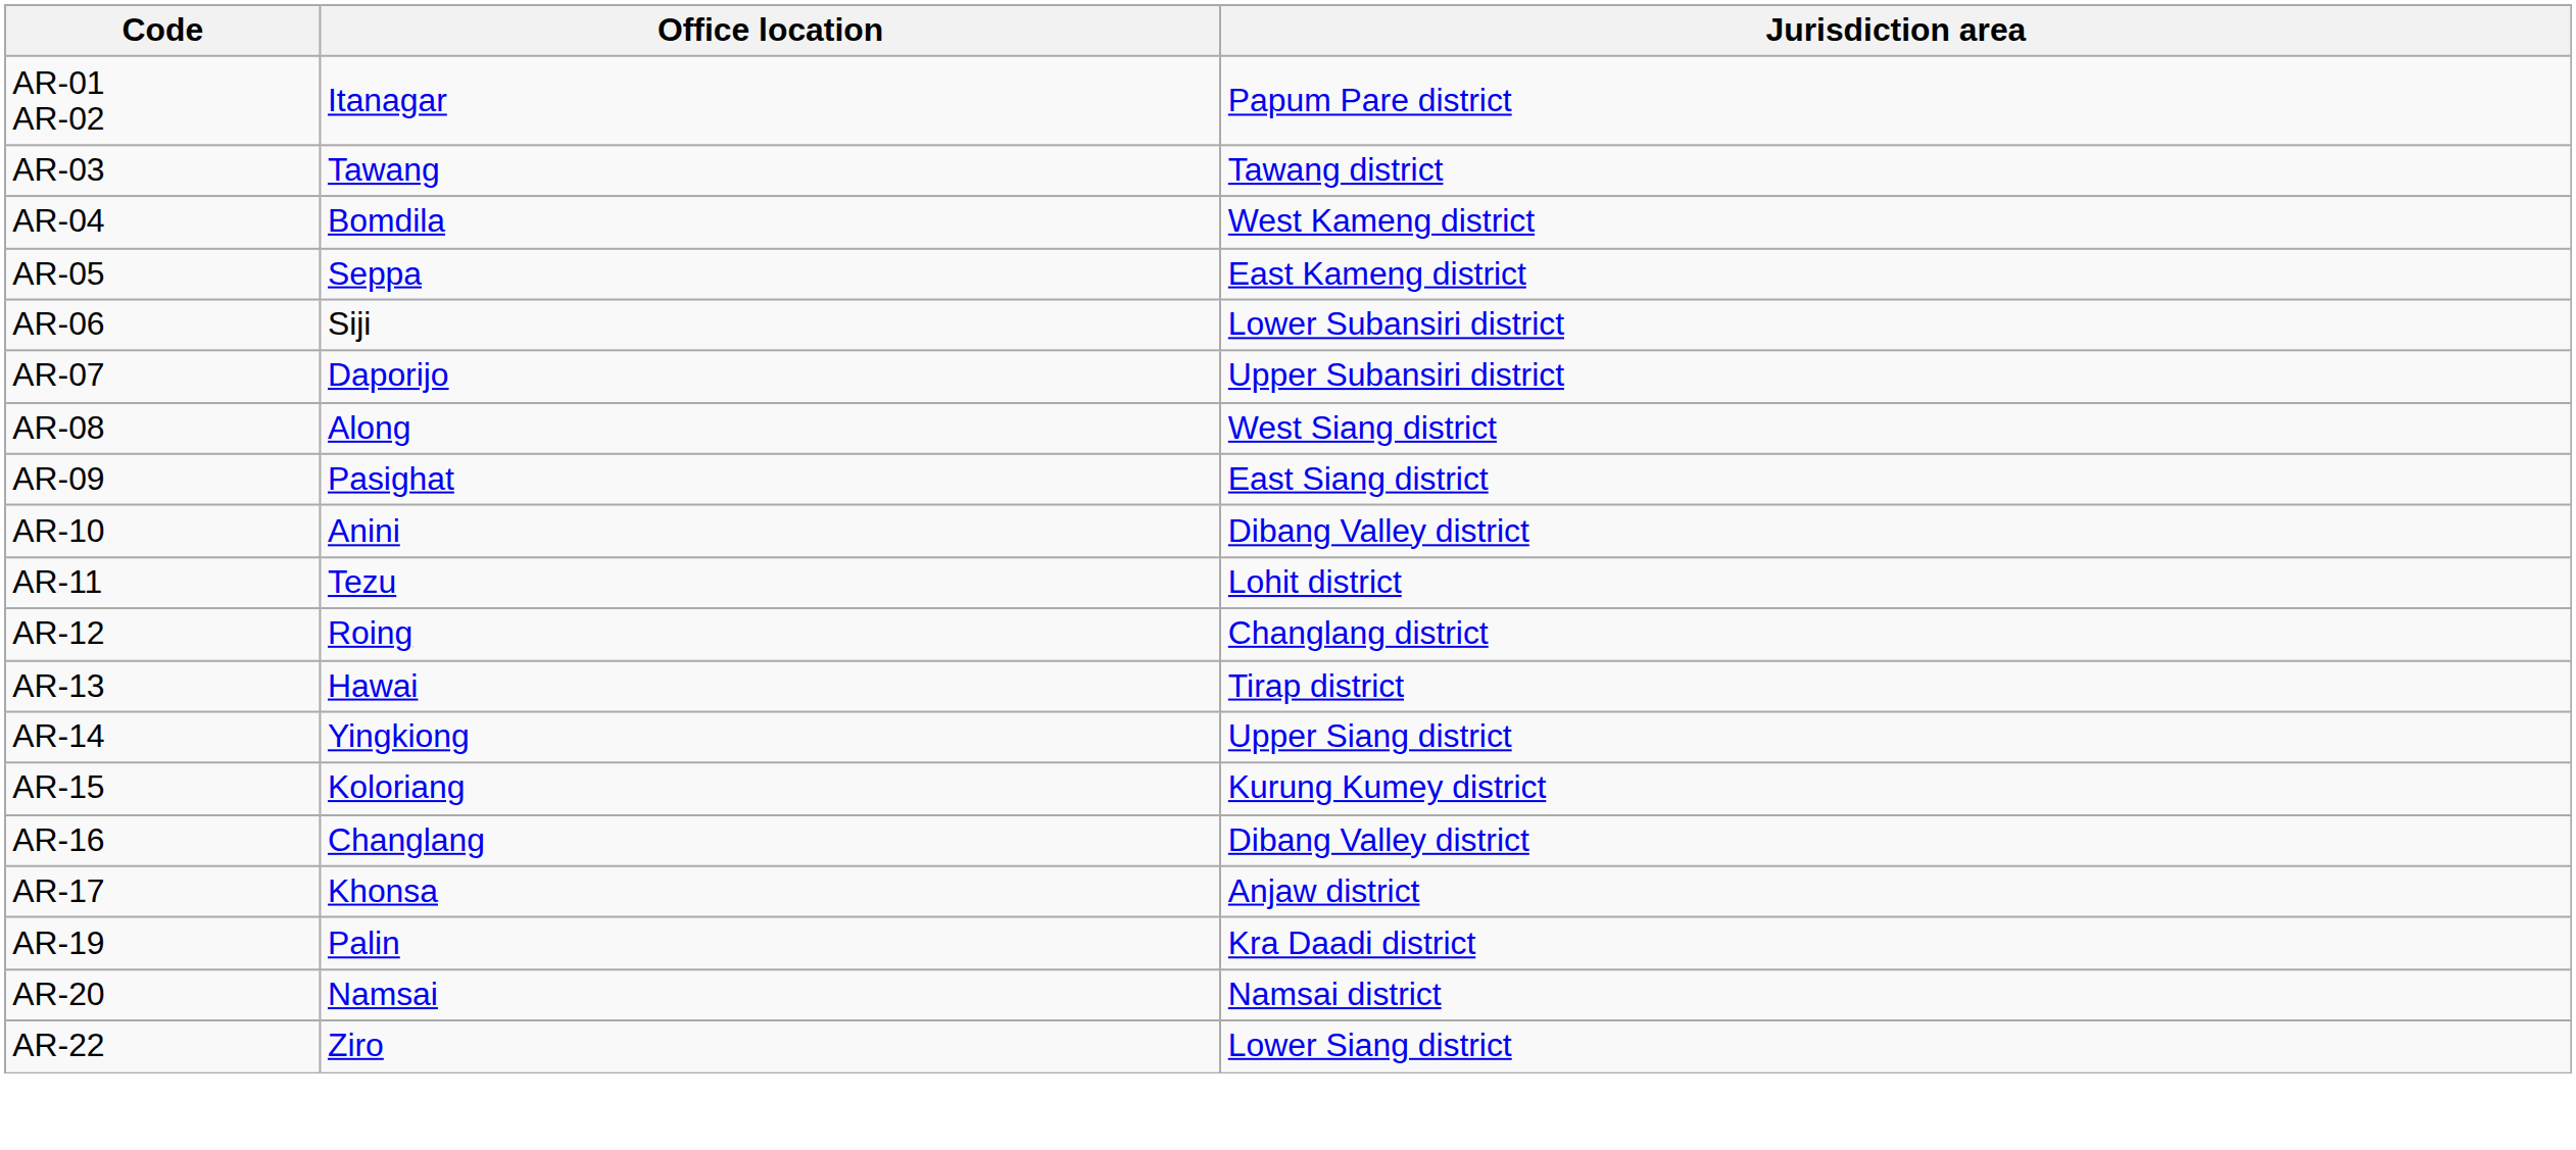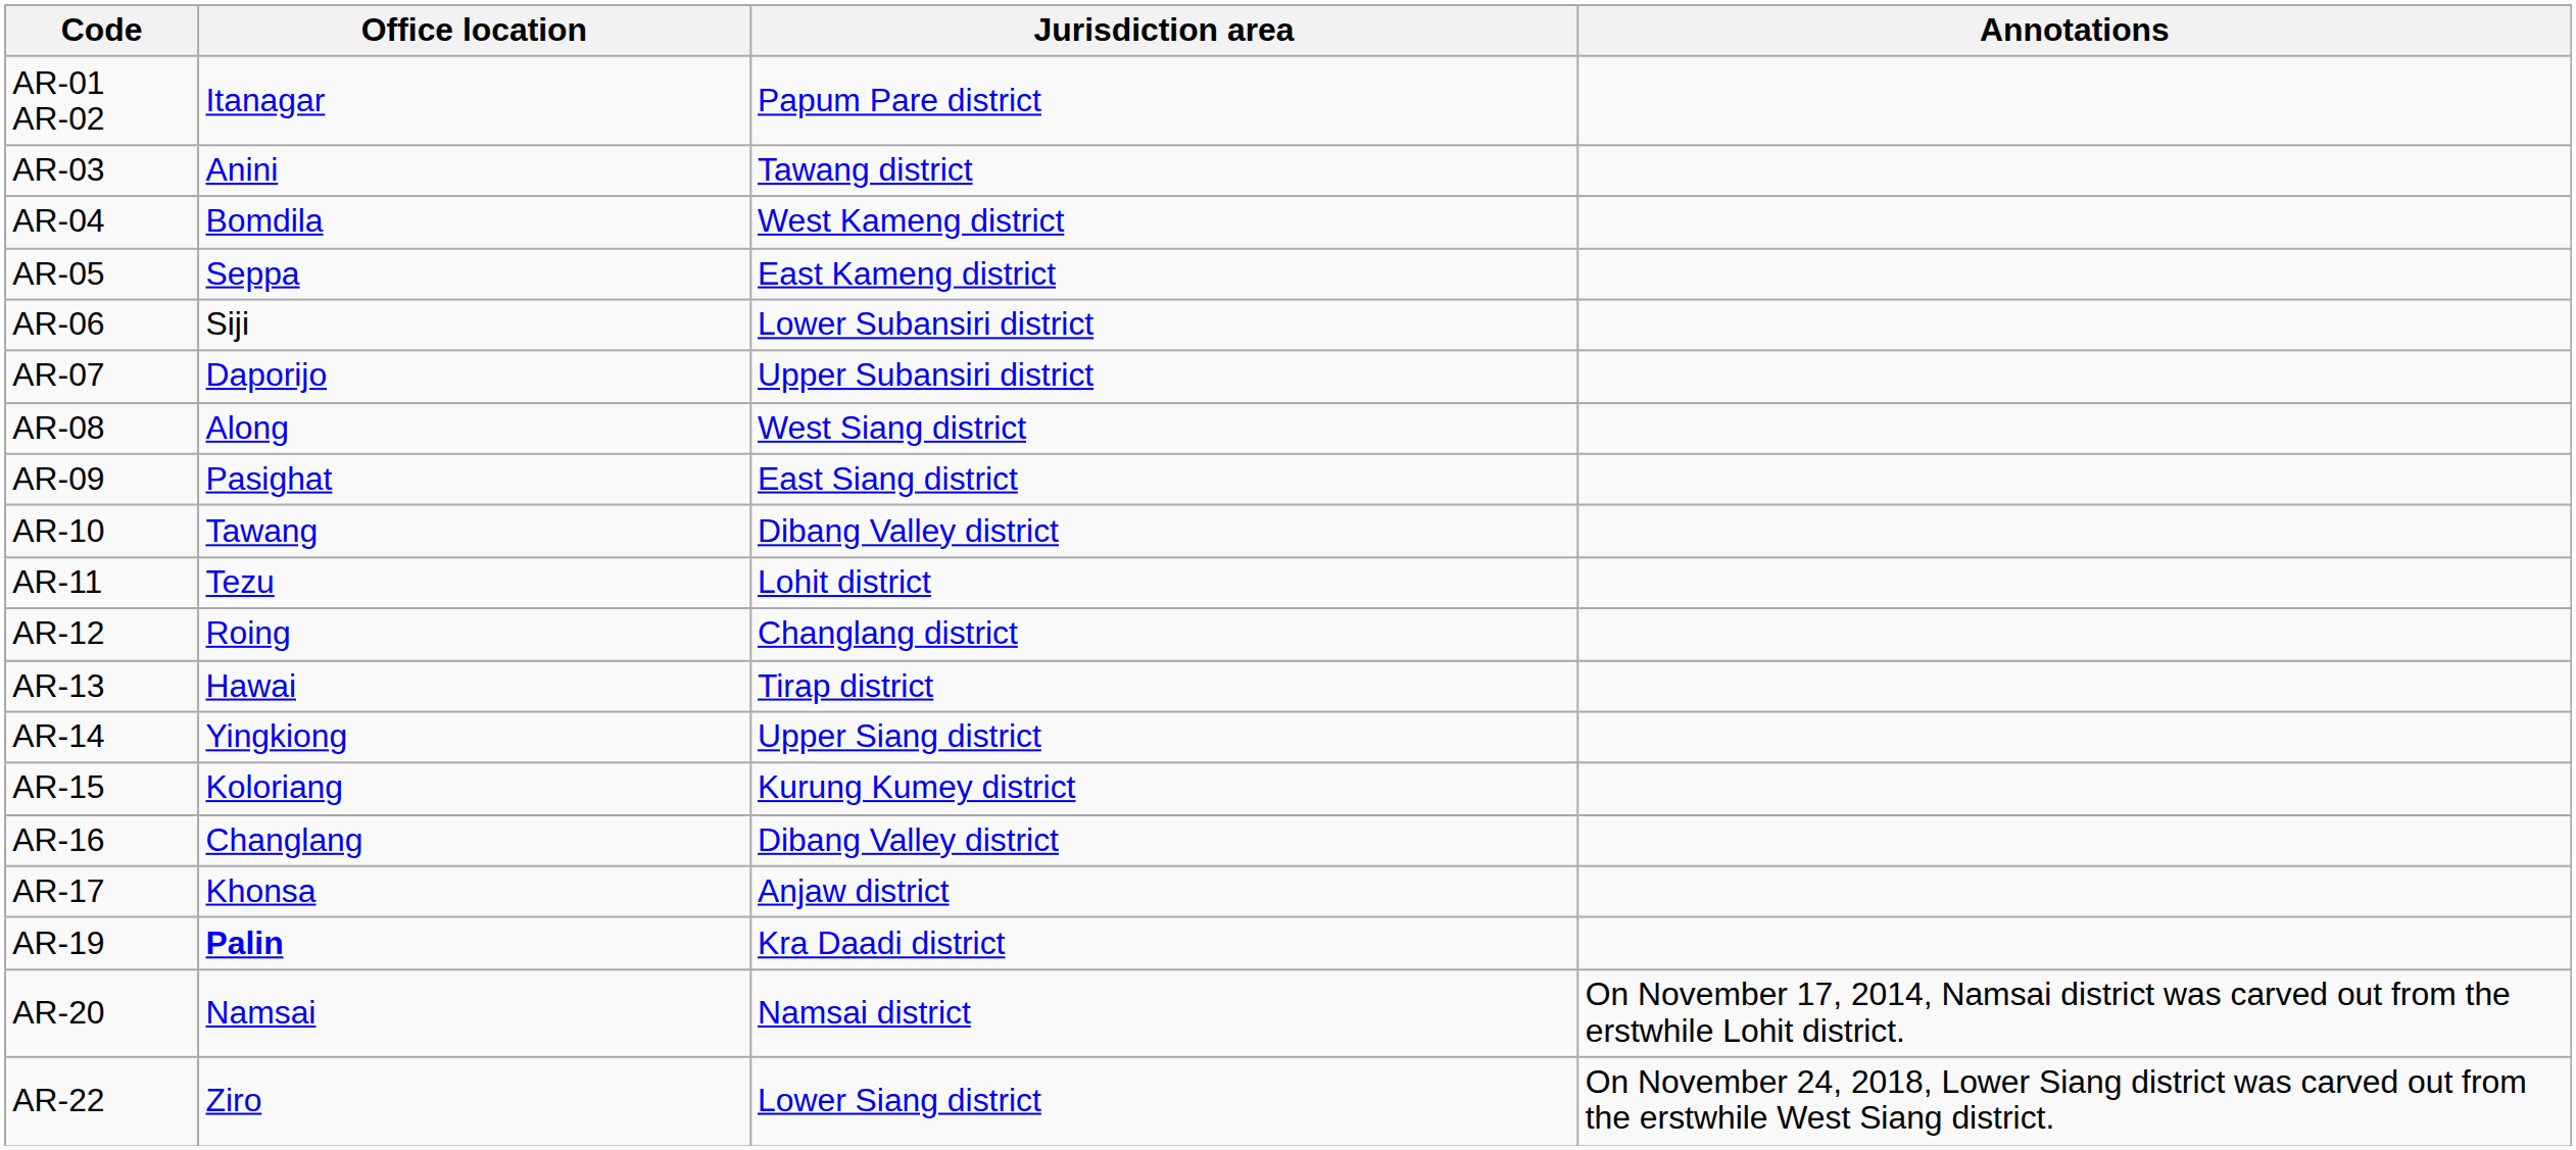 <table class="wikitable sortable" style="width:100%;" border="1" cellspacing="0" cellpadding="3">
 <tr>
 <th scope="col" style="width:7%">Code</th>
 <th scope="col" style="width:20%">Office location</th>
 <th scope="col" style="width:30%">Jurisdiction area</th>
+<th scope="col" style="width:36%" class="unsortable">Annotations</th>
 </tr>
 <tr>
 <td>AR-01 <br> AR-02</td>
 <td><a href='#'>Itanagar</a></td>
 <td><a href='#'>Papum Pare district</a></td>
+<td></td>
 </tr>
 <tr>
 <td>AR-03</td>
-<td><a href='#'>Tawang</a></td>
+<td><a href='#'>Anini</a></td>
 <td><a href='#'>Tawang district</a></td>
+<td></td>
 </tr>
 <tr>
 <td>AR-04</td>
 <td><a href='#'>Bomdila</a></td>
 <td><a href='#'>West Kameng district</a></td>
+<td></td>
 </tr>
 <tr>
 <td>AR-05</td>
 <td><a href='#'>Seppa</a></td>
 <td><a href='#'>East Kameng district</a></td>
+<td></td>
 </tr>
 <tr>
 <td>AR-06</td>
 <td>Siji</td>
 <td><a href='#'>Lower Subansiri district</a></td>
+<td></td>
 </tr>
 <tr>
 <td>AR-07</td>
 <td><a href='#'>Daporijo</a></td>
 <td><a href='#'>Upper Subansiri district</a></td>
+<td></td>
 </tr>
 <tr>
 <td>AR-08</td>
 <td><a href='#'>Along</a></td>
 <td><a href='#'>West Siang district</a></td>
+<td></td>
 </tr>
 <tr>
 <td>AR-09</td>
 <td><a href='#'>Pasighat</a></td>
 <td><a href='#'>East Siang district</a></td>
+<td></td>
 </tr>
 <tr>
 <td>AR-10</td>
-<td><a href='#'>Anini</a></td>
+<td><a href='#'>Tawang</a></td>
 <td><a href='#'>Dibang Valley district</a></td>
+<td></td>
 </tr>
 <tr>
 <td>AR-11</td>
 <td><a href='#'>Tezu</a></td>
 <td><a href='#'>Lohit district</a></td>
+<td></td>
 </tr>
 <tr>
 <td>AR-12</td>
 <td><a href='#'>Roing</a></td>
 <td><a href='#'>Changlang district</a></td>
+<td></td>
 </tr>
 <tr>
 <td>AR-13</td>
 <td><a href='#'>Hawai</a></td>
 <td><a href='#'>Tirap district</a></td>
+<td></td>
 </tr>
 <tr>
 <td>AR-14</td>
 <td><a href='#'>Yingkiong</a></td>
 <td><a href='#'>Upper Siang district</a></td>
+<td></td>
 </tr>
 <tr>
 <td>AR-15</td>
 <td><a href='#'>Koloriang</a></td>
 <td><a href='#'>Kurung Kumey district</a></td>
+<td></td>
 </tr>
 <tr>
 <td>AR-16</td>
 <td><a href='#'>Changlang</a></td>
 <td><a href='#'>Dibang Valley district</a></td>
+<td></td>
 </tr>
 <tr>
 <td>AR-17</td>
 <td><a href='#'>Khonsa</a></td>
 <td><a href='#'>Anjaw district</a></td>
+<td></td>
 </tr>
 <tr>
 <td>AR-19</td>
-<td><a href='#'>Palin</a></td>
+<td><strong><a href='#'>Palin</a></strong></td>
 <td><a href='#'>Kra Daadi district</a></td>
+<td></td>
 </tr>
 <tr>
 <td>AR-20</td>
 <td><a href='#'>Namsai</a></td>
 <td><a href='#'>Namsai district</a></td>
+<td>On November 17, 2014, Namsai district was carved out from the erstwhile Lohit district.</td>
 </tr>
 <tr>
 <td>AR-22</td>
 <td><a href='#'>Ziro</a></td>
 <td><a href='#'>Lower Siang district</a></td>
+<td>On November 24, 2018, Lower Siang district was carved out from the erstwhile West Siang district.</td>
 </tr>
 </table>
